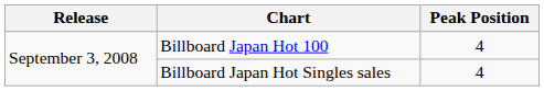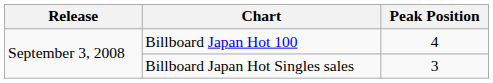 <table class="wikitable" style="width:500px;">
 <tr>
 <th>Release</th>
 <th>Chart</th>
 <th>Peak Position</th>
 </tr>
 <tr>
 <td rowspan="2">September 3, 2008</td>
 <td>Billboard <a href='#'>Japan Hot 100</a></td>
 <td style="text-align:center;">4</td>
 </tr>
 <tr>
 <td>Billboard Japan Hot Singles sales</td>
-<td style="text-align:center;">4</td>
+<td style="text-align:center;">3</td>
 </tr>
 </table>
